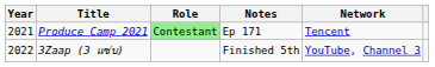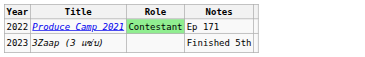 <table class="wikitable">
 <tr>
 <th>Year</th>
 <th>Title</th>
 <th>Role</th>
 <th>Notes</th>
-<th>Network</th>
 <th class="unsortable"></th>
 </tr>
 <tr>
-<td>2021</td>
+<td>2022</td>
 <td><em><a href='#'>Produce Camp 2021</a></em></td>
 <td style="background: lightgreen;">Contestant</td>
 <td>Ep 171</td>
-<td><a href='#'>Tencent</a></td>
 <td></td>
 </tr>
 <tr>
-<td>2022</td>
+<td>2023</td>
 <td><em>3Zaap (3 แซ่บ)</em></td>
 <td></td>
 <td>Finished 5th</td>
-<td><a href='#'>YouTube</a>, <a href='#'>Channel 3</a></td>
 <td></td>
 </tr>
 </table>
